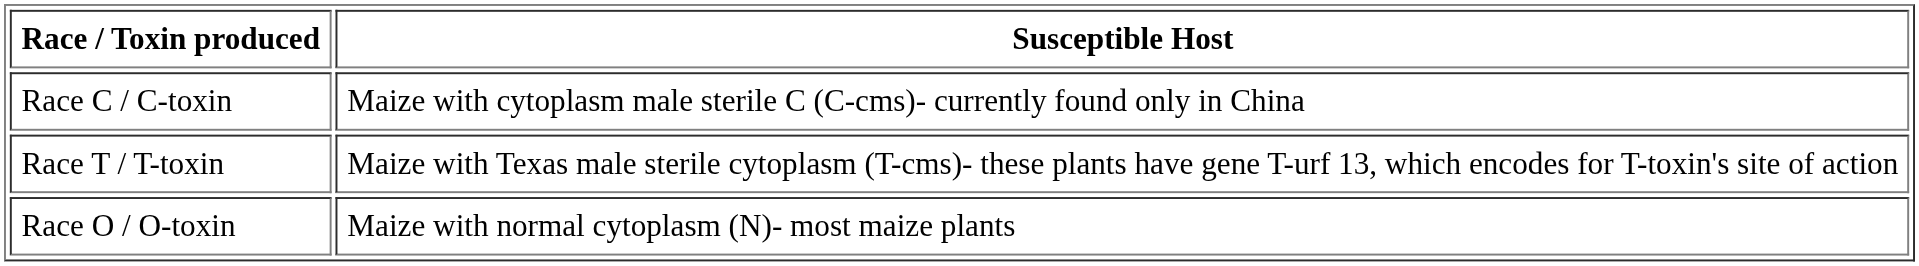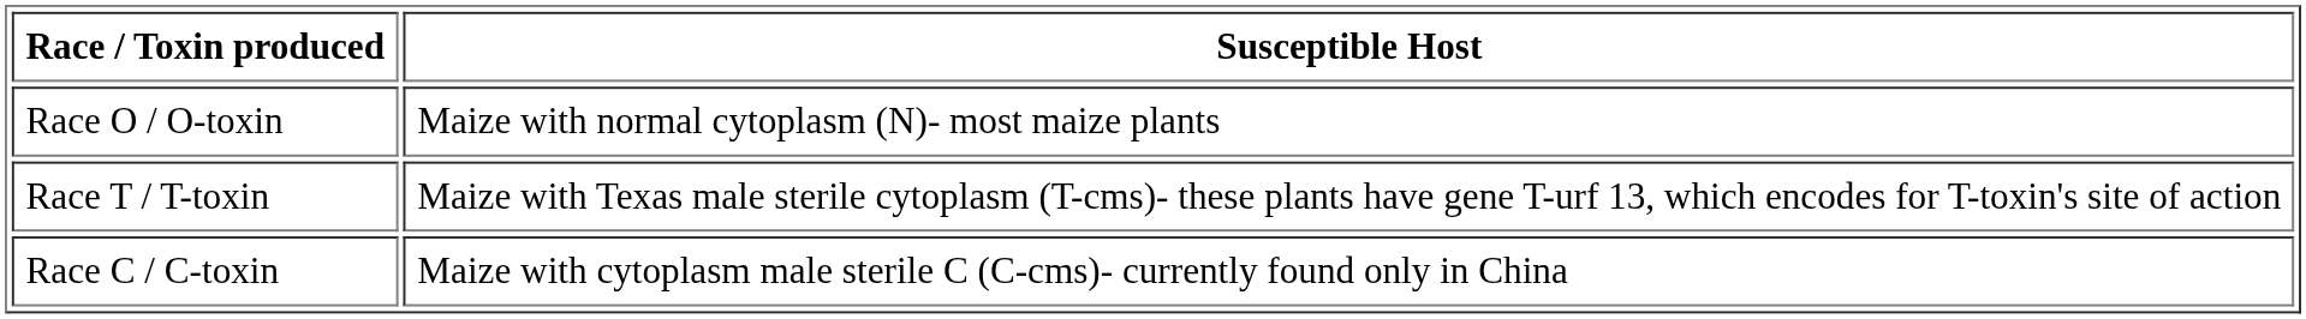 <table border="1" cellpadding="5">
 <tr>
 <th scope="col">Race / Toxin produced</th>
 <th scope="col">Susceptible Host</th>
 </tr>
 <tr>
-<td>Race C / C-toxin</td>
-<td>Maize with cytoplasm male sterile C (C-cms)- currently found only in China</td>
+<td>Race O / O-toxin</td>
+<td>Maize with normal cytoplasm (N)- most maize plants</td>
 </tr>
 <tr>
 <td>Race T / T-toxin</td>
 <td>Maize with Texas male sterile cytoplasm (T-cms)- these plants have gene T-urf 13, which encodes for T-toxin's site of action</td>
 </tr>
 <tr>
-<td>Race O / O-toxin</td>
-<td>Maize with normal cytoplasm (N)- most maize plants</td>
+<td>Race C / C-toxin</td>
+<td>Maize with cytoplasm male sterile C (C-cms)- currently found only in China</td>
 </tr>
 </table>
